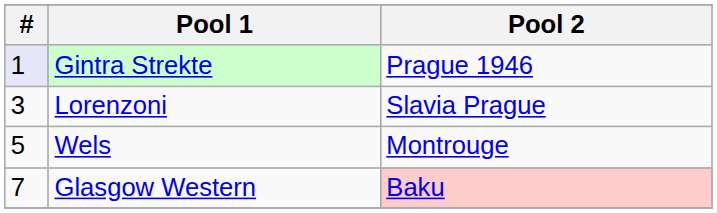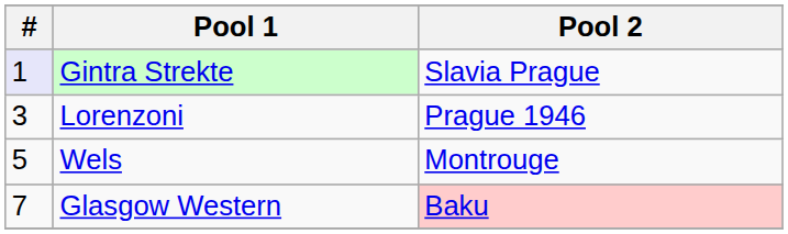 <table class=wikitable>
 <tr align=center>
 </tr>
 <tr>
 <th width=20>#</th>
 <th width=200>Pool 1</th>
 <th width=200>Pool 2</th>
 </tr>
 <tr>
 <td style="background: lavender;">1</td>
 <td style="background:#cfc;"> <a href='#'>Gintra Strekte</a></td>
-<td> <a href='#'>Prague 1946</a></td>
+<td> <a href='#'>Slavia Prague</a></td>
 </tr>
 <tr>
 <td>3</td>
 <td> <a href='#'>Lorenzoni</a></td>
-<td> <a href='#'>Slavia Prague</a></td>
+<td> <a href='#'>Prague 1946</a></td>
 </tr>
 <tr>
 <td>5</td>
 <td> <a href='#'>Wels</a></td>
 <td> <a href='#'>Montrouge</a></td>
 </tr>
 <tr>
 <td>7</td>
 <td> <a href='#'>Glasgow Western</a></td>
 <td bgcolor=ffcccc> <a href='#'>Baku</a></td>
 </tr>
 <tr>
 </tr>
 </table>
